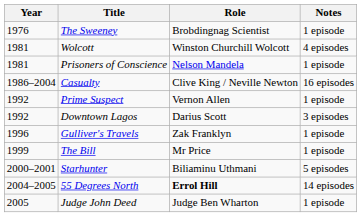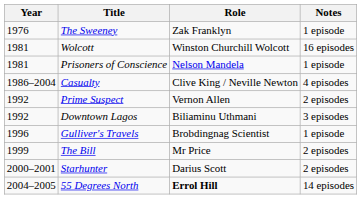 <table class="wikitable">
 <tr>
 <th>Year</th>
 <th>Title</th>
 <th>Role</th>
 <th>Notes</th>
 </tr>
 <tr>
 <td>1976</td>
 <td><em><a href='#'>The Sweeney</a></em></td>
-<td>Brobdingnag Scientist</td>
+<td>Zak Franklyn</td>
 <td>1 episode</td>
 </tr>
 <tr>
 <td>1981</td>
 <td><em>Wolcott</em></td>
 <td>Winston Churchill Wolcott</td>
-<td>4 episodes</td>
+<td>16 episodes</td>
 </tr>
 <tr>
 <td>1981</td>
 <td><em>Prisoners of Conscience</em></td>
 <td><a href='#'>Nelson Mandela</a></td>
 <td>1 episode</td>
 </tr>
 <tr>
 <td>1986–2004</td>
 <td><em><a href='#'>Casualty</a></em></td>
 <td>Clive King / Neville Newton</td>
-<td>16 episodes</td>
+<td>4 episodes</td>
 </tr>
 <tr>
 <td>1992</td>
 <td><em><a href='#'>Prime Suspect</a></em></td>
 <td>Vernon Allen</td>
-<td>1 episode</td>
+<td>2 episodes</td>
 </tr>
 <tr>
 <td>1992</td>
 <td><em>Downtown Lagos</em></td>
-<td>Darius Scott</td>
+<td>Biliaminu Uthmani</td>
 <td>3 episodes</td>
 </tr>
 <tr>
 <td>1996</td>
 <td><em><a href='#'>Gulliver's Travels</a></em></td>
-<td>Zak Franklyn</td>
+<td>Brobdingnag Scientist</td>
 <td>1 episode</td>
 </tr>
 <tr>
 <td>1999</td>
 <td><em><a href='#'>The Bill</a></em></td>
 <td>Mr Price</td>
-<td>1 episode</td>
+<td>2 episodes</td>
 </tr>
 <tr>
 <td>2000–2001</td>
 <td><em><a href='#'>Starhunter</a></em></td>
-<td>Biliaminu Uthmani</td>
-<td>5 episodes</td>
+<td>Darius Scott</td>
+<td>2 episodes</td>
 </tr>
 <tr>
 <td>2004–2005</td>
 <td><em><a href='#'>55 Degrees North</a></em></td>
 <td><strong>Errol Hill</strong></td>
 <td>14 episodes</td>
 </tr>
-<tr>
-<td>2005</td>
-<td><em>Judge John Deed</em></td>
-<td>Judge Ben Wharton</td>
-<td>1 episode</td>
-</tr>
 </table>
